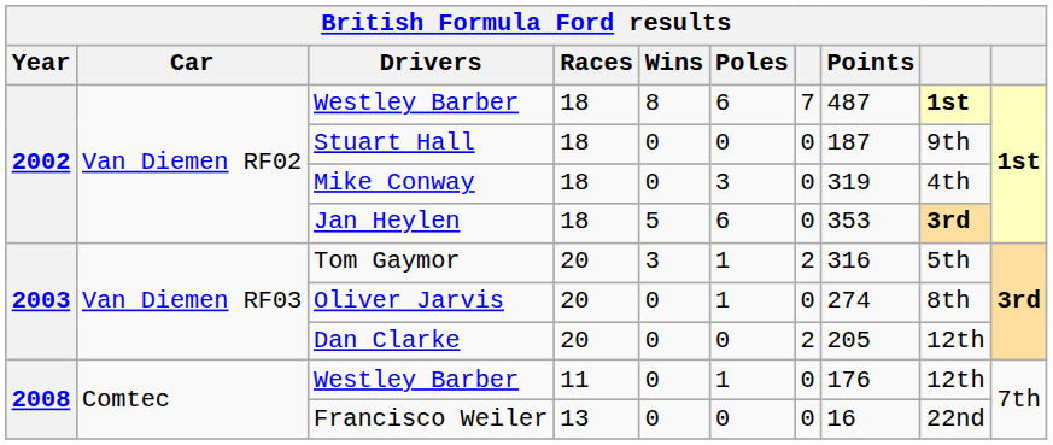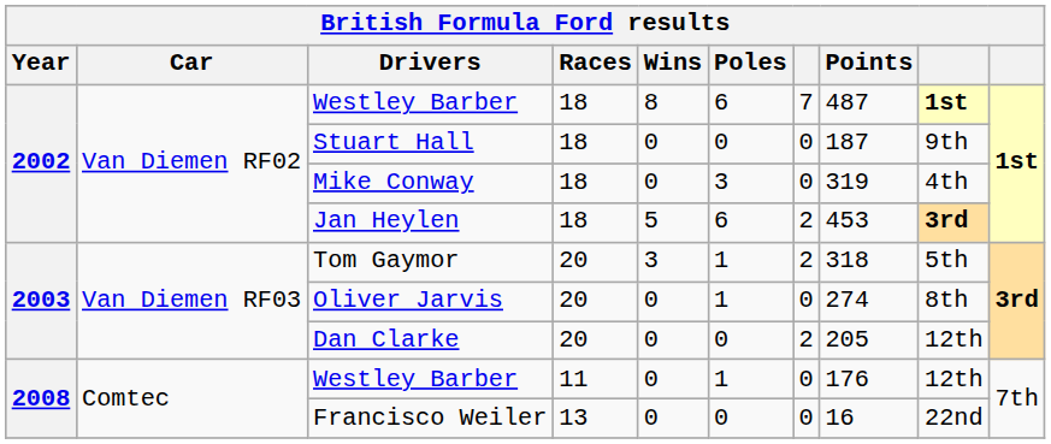 <table class="wikitable" style="font-size:95%">
 <tr>
 <th colspan=10><a href='#'>British Formula Ford</a> results</th>
 </tr>
 <tr>
 <th>Year</th>
 <th>Car</th>
 <th>Drivers</th>
 <th>Races</th>
 <th>Wins</th>
 <th>Poles</th>
 <th></th>
 <th>Points</th>
 <th></th>
 <th></th>
 </tr>
 <tr>
 <th rowspan=4><a href='#'>2002</a></th>
 <td rowspan=4><a href='#'>Van Diemen</a> RF02</td>
 <td> <a href='#'>Westley Barber</a></td>
 <td>18</td>
 <td>8</td>
 <td>6</td>
 <td>7</td>
 <td>487</td>
 <td style="background:#FFFFBF;"><strong>1st</strong></td>
 <td rowspan=4 style="background:#FFFFBF;"><strong>1st</strong></td>
 </tr>
 <tr>
 <td> <a href='#'>Stuart Hall</a></td>
 <td>18</td>
 <td>0</td>
 <td>0</td>
 <td>0</td>
 <td>187</td>
 <td>9th</td>
 </tr>
 <tr>
 <td> <a href='#'>Mike Conway</a></td>
 <td>18</td>
 <td>0</td>
 <td>3</td>
 <td>0</td>
 <td>319</td>
 <td>4th</td>
 </tr>
 <tr>
 <td> <a href='#'>Jan Heylen</a></td>
 <td>18</td>
 <td>5</td>
 <td>6</td>
-<td>0</td>
-<td>353</td>
+<td>2</td>
+<td>453</td>
 <td style="background:#FFDF9F;"><strong>3rd</strong></td>
 </tr>
 <tr>
 <th rowspan=3><a href='#'>2003</a></th>
 <td rowspan=3><a href='#'>Van Diemen</a> RF03</td>
 <td> Tom Gaymor</td>
 <td>20</td>
 <td>3</td>
 <td>1</td>
 <td>2</td>
-<td>316</td>
+<td>318</td>
 <td>5th</td>
 <td rowspan=3 style="background:#FFDF9F;"><strong>3rd</strong></td>
 </tr>
 <tr>
 <td> <a href='#'>Oliver Jarvis</a></td>
 <td>20</td>
 <td>0</td>
 <td>1</td>
 <td>0</td>
 <td>274</td>
 <td>8th</td>
 </tr>
 <tr>
 <td> <a href='#'>Dan Clarke</a></td>
 <td>20</td>
 <td>0</td>
 <td>0</td>
 <td>2</td>
 <td>205</td>
 <td>12th</td>
 </tr>
 <tr>
 <th rowspan=2><a href='#'>2008</a></th>
 <td rowspan=2>Comtec</td>
 <td> <a href='#'>Westley Barber</a></td>
 <td>11</td>
 <td>0</td>
 <td>1</td>
 <td>0</td>
 <td>176</td>
 <td>12th</td>
 <td rowspan=2>7th</td>
 </tr>
 <tr>
 <td> Francisco Weiler</td>
 <td>13</td>
 <td>0</td>
 <td>0</td>
 <td>0</td>
 <td>16</td>
 <td>22nd</td>
 </tr>
 </table>
